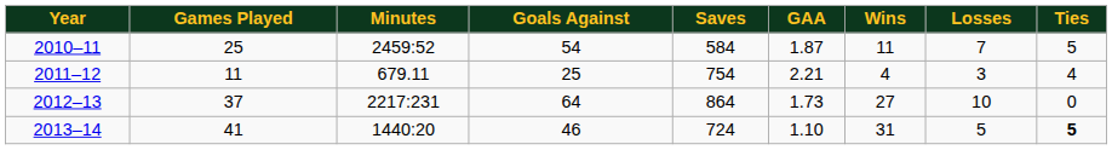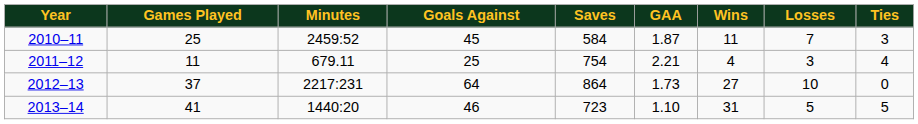 <table class="wikitable" width="80%">
 <tr align="center"  style="background:#0C371D;color:#ffc322;">
 <td><strong>Year</strong></td>
 <td><strong>Games Played</strong></td>
 <td><strong>Minutes</strong></td>
 <td><strong>Goals Against</strong></td>
 <td><strong>Saves</strong></td>
 <td><strong>GAA</strong></td>
 <td><strong>Wins</strong></td>
 <td><strong>Losses</strong></td>
 <td><strong>Ties</strong></td>
 </tr>
 <tr align="center" bgcolor="">
 <td><a href='#'>2010–11</a></td>
 <td>25</td>
 <td>2459:52</td>
-<td>54</td>
+<td>45</td>
 <td>584</td>
 <td>1.87</td>
 <td>11</td>
 <td>7</td>
-<td>5</td>
+<td>3</td>
 </tr>
 <tr align="center" bgcolor="">
 <td><a href='#'>2011–12</a></td>
 <td>11</td>
 <td>679.11</td>
 <td>25</td>
 <td>754</td>
 <td>2.21</td>
 <td>4</td>
 <td>3</td>
 <td>4</td>
 </tr>
 <tr align="center" bgcolor="">
 <td><a href='#'>2012–13</a></td>
 <td>37</td>
 <td>2217:231</td>
 <td>64</td>
 <td>864</td>
 <td>1.73</td>
 <td>27</td>
 <td>10</td>
 <td>0</td>
 </tr>
 <tr align="center" bgcolor="">
 <td><a href='#'>2013–14</a></td>
 <td>41</td>
 <td>1440:20</td>
 <td>46</td>
-<td>724</td>
+<td>723</td>
 <td>1.10</td>
 <td>31</td>
 <td>5</td>
-<td><strong>5</strong></td>
+<td>5</td>
 </tr>
 </table>
